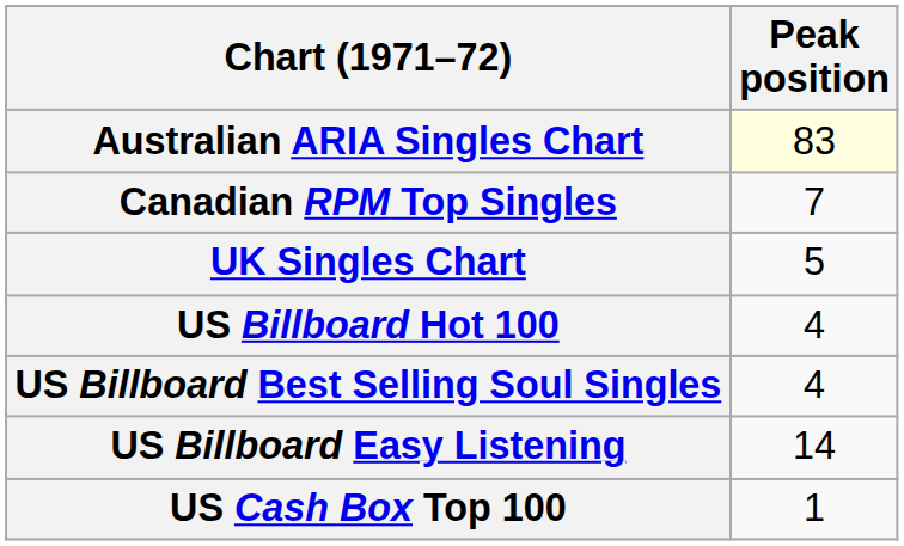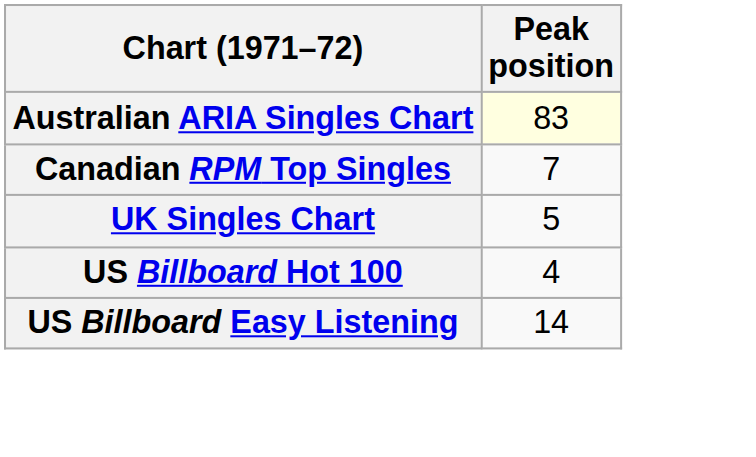 <table class="wikitable sortable plainrowheaders" style="text-align:center;">
 <tr>
 <th scope="col">Chart (1971–72)</th>
 <th scope="col">Peak<br>position</th>
 </tr>
 <tr>
 <th scope="row">Australian <a href='#'>ARIA Singles Chart</a></th>
 <td style="background: lightyellow;">83</td>
 </tr>
 <tr>
 <th scope="row">Canadian <a href='#'><em>RPM</em> Top Singles</a></th>
 <td>7</td>
 </tr>
 <tr>
 <th scope="row"><a href='#'>UK Singles Chart</a></th>
 <td>5</td>
 </tr>
 <tr>
 <th scope="row">US <a href='#'><em>Billboard</em> Hot 100</a></th>
 <td>4</td>
 </tr>
 <tr>
-<th scope="row">US <em>Billboard</em> <a href='#'>Best Selling Soul Singles</a></th>
-<td>4</td>
-</tr>
-<tr>
 <th scope="row">US <em>Billboard</em> <a href='#'>Easy Listening</a></th>
 <td>14</td>
 </tr>
-<tr>
-<th scope="row">US <em><a href='#'>Cash Box</a></em> Top 100</th>
-<td>1</td>
-</tr>
 </table>
